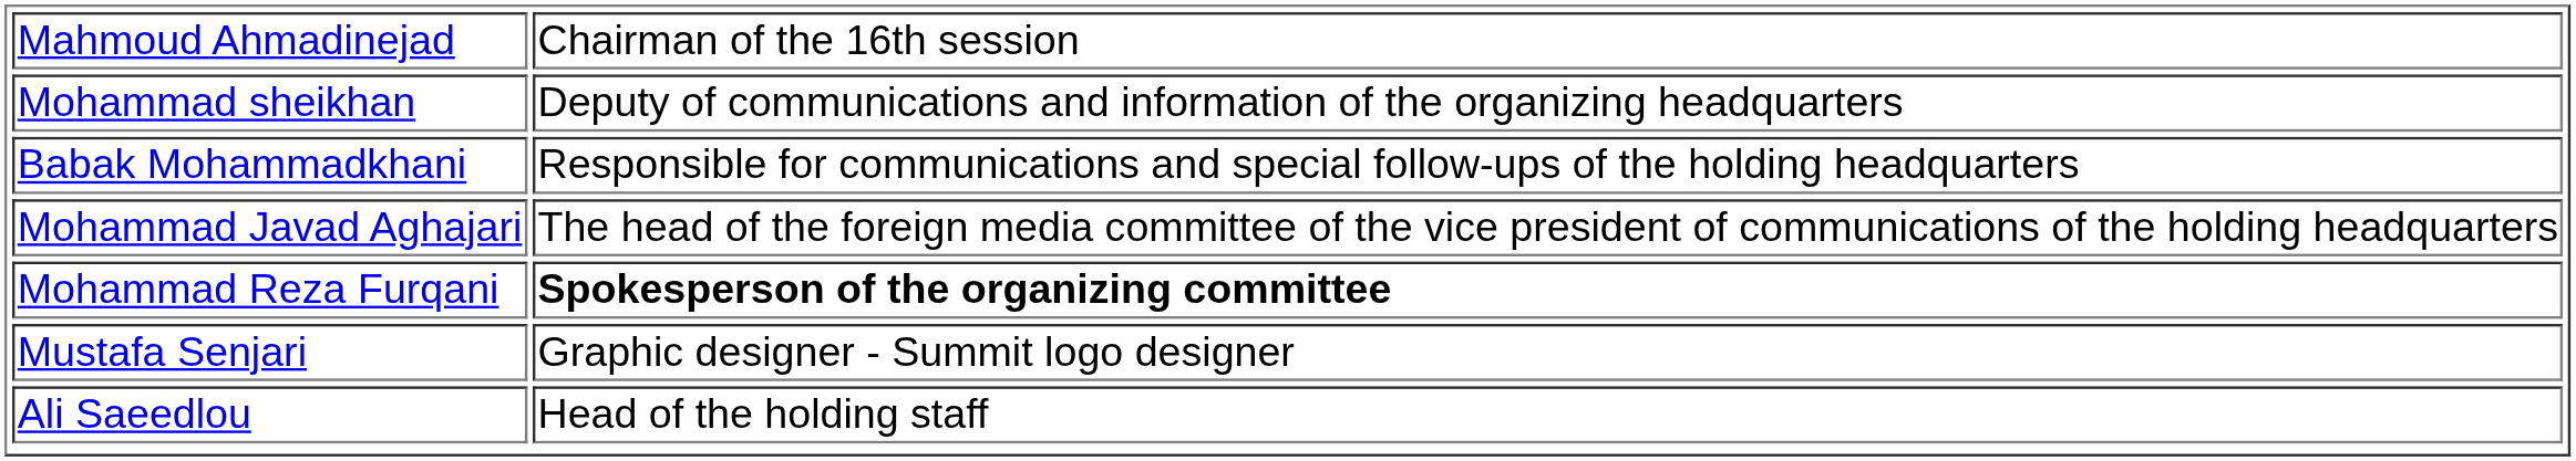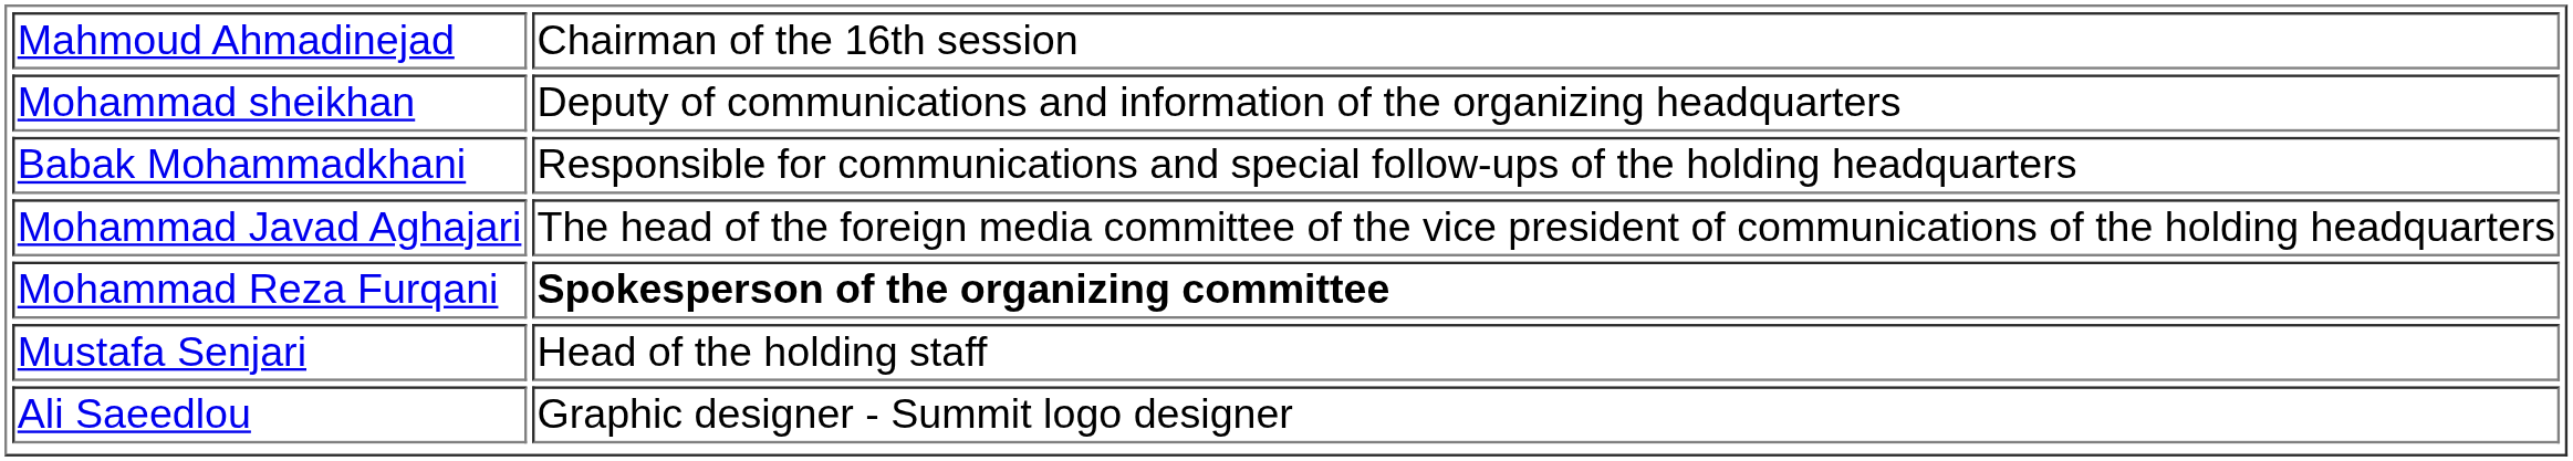 <table border=1>
 <tr>
 <td><a href='#'>Mahmoud Ahmadinejad</a></td>
 <td>Chairman of the 16th session</td>
 </tr>
 <tr>
 <td><a href='#'>Mohammad sheikhan</a></td>
 <td>Deputy of communications and information of the organizing headquarters</td>
 </tr>
 <tr>
 <td><a href='#'>Babak Mohammadkhani</a></td>
 <td>Responsible for communications and special follow-ups of the holding headquarters</td>
 </tr>
 <tr>
 <td><a href='#'>Mohammad Javad Aghajari</a></td>
 <td>The head of the foreign media committee of the vice president of communications of the holding headquarters</td>
 </tr>
 <tr>
 <td><a href='#'>Mohammad Reza Furqani</a></td>
 <td><strong>Spokesperson of the organizing committee</strong></td>
 </tr>
 <tr>
 <td><a href='#'>Mustafa Senjari</a></td>
-<td>Graphic designer - Summit logo designer</td>
+<td>Head of the holding staff</td>
 </tr>
 <tr>
 <td><a href='#'>Ali Saeedlou</a></td>
-<td>Head of the holding staff</td>
+<td>Graphic designer - Summit logo designer</td>
 </tr>
 <tr>
 </tr>
 </table>
